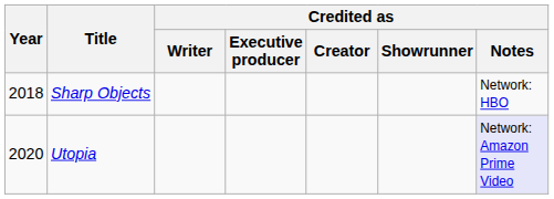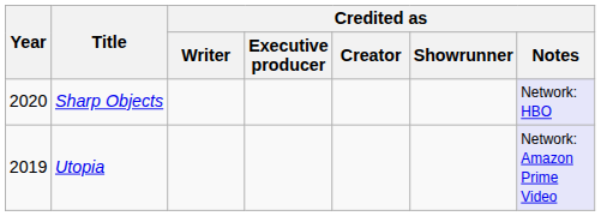 <table class="wikitable sortable">
 <tr>
 <th rowspan=2>Year</th>
 <th rowspan=2>Title</th>
 <th colspan=5>Credited as</th>
 </tr>
 <tr>
 <th width=65>Writer</th>
 <th width=65>Executive producer</th>
 <th width=65>Creator</th>
 <th width=65>Showrunner</th>
 <th width=65>Notes</th>
 </tr>
 <tr>
-<td>2018</td>
+<td>2020</td>
 <td><em><a href='#'>Sharp Objects</a></em></td>
 <td></td>
 <td></td>
 <td></td>
 <td></td>
-<td><small>Network: <a href='#'>HBO</a></small></td>
+<td style="background: lavender;"><small>Network: <a href='#'>HBO</a></small></td>
 </tr>
 <tr>
-<td>2020</td>
+<td>2019</td>
 <td><em><a href='#'>Utopia</a></em></td>
 <td></td>
 <td></td>
 <td></td>
 <td></td>
 <td style="background: lavender;"><small>Network: <a href='#'>Amazon Prime Video</a></small></td>
 </tr>
 </table>
